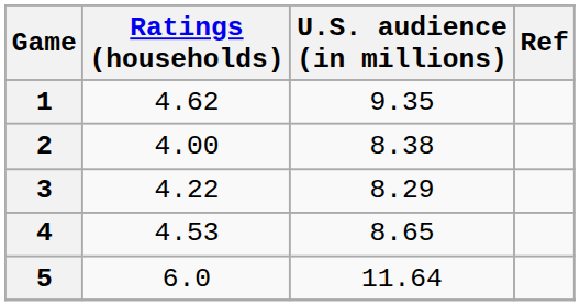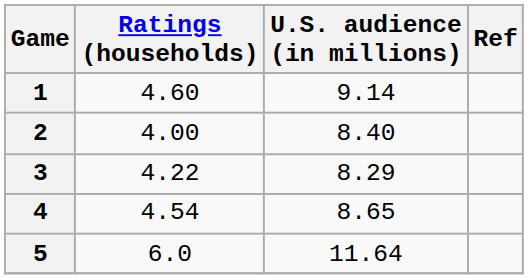 <table class="wikitable sortable plainrowheaders" style="text-align:center;">
 <tr>
 <th scope="col">Game</th>
 <th scope="col"><a href='#'>Ratings</a><br>(households)</th>
 <th scope="col">U.S. audience<br>(in millions)</th>
 <th scope="col" class=unsortable>Ref</th>
 </tr>
 <tr>
 <th scope="row" style="text-align:center;">1</th>
-<td>4.62</td>
-<td>9.35</td>
+<td>4.60</td>
+<td>9.14</td>
 <td></td>
 </tr>
 <tr>
 <th scope="row" style="text-align:center;">2</th>
 <td>4.00</td>
-<td>8.38</td>
+<td>8.40</td>
 <td></td>
 </tr>
 <tr>
 <th scope="row" style="text-align:center;">3</th>
 <td>4.22</td>
 <td>8.29</td>
 <td></td>
 </tr>
 <tr>
 <th scope="row" style="text-align:center;">4</th>
-<td>4.53</td>
+<td>4.54</td>
 <td>8.65</td>
 <td></td>
 </tr>
 <tr>
 <th scope="row" style="text-align:center;">5</th>
 <td>6.0</td>
 <td>11.64</td>
 <td></td>
 </tr>
 <tr>
 </tr>
 </table>
